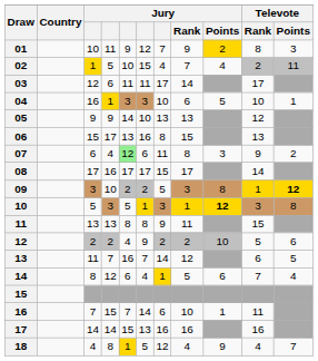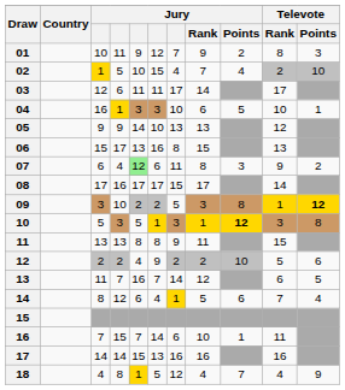 <table class="sortable wikitable collapsible plainrowheaders" style="text-align:center;">
 <tr>
 </tr>
 <tr>
 <th scope="col" rowspan="2">Draw</th>
 <th scope="col" rowspan="2">Country</th>
 <th scope="col" colspan="7">Jury</th>
 <th scope="col" colspan="2">Televote</th>
 </tr>
 <tr>
 <th scope="col"><small></small></th>
 <th scope="col"><small></small></th>
 <th scope="col"><small></small></th>
 <th scope="col"><small></small></th>
 <th scope="col"><small></small></th>
 <th scope="col">Rank</th>
 <th scope="col">Points</th>
 <th scope="col">Rank</th>
 <th scope="col">Points</th>
 </tr>
 <tr>
 <th scope="row" style="text-align:center;">01</th>
 <td style="text-align:left;"></td>
 <td>10</td>
 <td>11</td>
 <td>9</td>
 <td>12</td>
 <td>7</td>
 <td>9</td>
-<td style="background: gold;">2</td>
+<td>2</td>
 <td>8</td>
 <td>3</td>
 </tr>
 <tr>
 <th scope="row" style="text-align:center;">02</th>
 <td style="text-align:left;"></td>
 <td style="background:gold;">1</td>
 <td>5</td>
 <td>10</td>
 <td>15</td>
 <td>4</td>
 <td>7</td>
 <td>4</td>
 <td style="background:silver;">2</td>
-<td style="background:silver;">11</td>
+<td style="background:silver;">10</td>
 </tr>
 <tr>
 <th scope="row" style="text-align:center;">03</th>
 <td style="text-align:left;"></td>
 <td>12</td>
 <td>6</td>
 <td>11</td>
 <td>11</td>
 <td>17</td>
 <td>14</td>
 <td style="background:#AAAAAA;"></td>
 <td>17</td>
 <td style="background:#AAAAAA;"></td>
 </tr>
 <tr>
 <th scope="row" style="text-align:center;">04</th>
 <td style="text-align:left;"></td>
 <td>16</td>
 <td style="background:gold;">1</td>
 <td style="background:#CC9966;">3</td>
 <td style="background:#CC9966;">3</td>
 <td>10</td>
 <td>6</td>
 <td>5</td>
 <td>10</td>
 <td>1</td>
 </tr>
 <tr>
 <th scope="row" style="text-align:center;">05</th>
 <td style="text-align:left;"></td>
 <td>9</td>
 <td>9</td>
 <td>14</td>
 <td>10</td>
 <td>13</td>
 <td>13</td>
 <td style="background:#AAAAAA;"></td>
 <td>12</td>
 <td style="background:#AAAAAA;"></td>
 </tr>
 <tr>
 <th scope="row" style="text-align:center;">06</th>
 <td style="text-align:left;"></td>
 <td>15</td>
 <td>17</td>
 <td>13</td>
 <td>16</td>
 <td>8</td>
 <td>15</td>
 <td style="background:#AAAAAA;"></td>
 <td>13</td>
 <td style="background:#AAAAAA;"></td>
 </tr>
 <tr>
 <th scope="row" style="text-align:center;">07</th>
 <td style="text-align:left;"></td>
 <td>6</td>
 <td>4</td>
 <td style="background: lightgreen;">12</td>
 <td>6</td>
 <td>11</td>
 <td>8</td>
 <td>3</td>
 <td>9</td>
 <td>2</td>
 </tr>
 <tr>
 <th scope="row" style="text-align:center;">08</th>
 <td style="text-align:left;"></td>
 <td>17</td>
 <td>16</td>
 <td>17</td>
 <td>17</td>
 <td>15</td>
 <td>17</td>
 <td style="background:#AAAAAA;"></td>
 <td>14</td>
 <td style="background:#AAAAAA;"></td>
 </tr>
 <tr>
 <th scope="row" style="text-align:center;">09</th>
 <td style="text-align:left;"></td>
 <td style="background:#CC9966;">3</td>
 <td>10</td>
 <td style="background:silver;">2</td>
 <td style="background:silver;">2</td>
 <td>5</td>
 <td style="background:#CC9966;">3</td>
 <td style="background:#CC9966;">8</td>
 <td style="background:gold;">1</td>
 <td style="background:gold;"><strong>12</strong></td>
 </tr>
 <tr>
 <th scope="row" style="text-align:center;">10</th>
 <td style="text-align:left;"></td>
 <td>5</td>
 <td style="background:#CC9966;">3</td>
 <td>5</td>
 <td style="background:gold;">1</td>
 <td style="background:#CC9966;">3</td>
 <td style="background:gold;">1</td>
 <td style="background:gold;"><strong>12</strong></td>
 <td style="background:#CC9966;">3</td>
 <td style="background:#CC9966;">8</td>
 </tr>
 <tr>
 <th scope="row" style="text-align:center;">11</th>
 <td style="text-align:left;"></td>
 <td>13</td>
 <td>13</td>
 <td>8</td>
 <td>8</td>
 <td>9</td>
 <td>11</td>
 <td style="background:#AAAAAA;"></td>
 <td>15</td>
 <td style="background:#AAAAAA;"></td>
 </tr>
 <tr>
 <th scope="row" style="text-align:center;">12</th>
 <td style="text-align:left;"></td>
 <td style="background:silver;">2</td>
 <td style="background:silver;">2</td>
 <td>4</td>
 <td>9</td>
 <td style="background:silver;">2</td>
 <td style="background:silver;">2</td>
 <td style="background:silver;">10</td>
 <td>5</td>
 <td>6</td>
 </tr>
 <tr>
 <th scope="row" style="text-align:center;">13</th>
 <td style="text-align:left;"></td>
 <td>11</td>
 <td>7</td>
 <td>16</td>
 <td>7</td>
 <td>14</td>
 <td>12</td>
 <td style="background:#AAAAAA;"></td>
 <td>6</td>
 <td>5</td>
 </tr>
 <tr>
 <th scope="row" style="text-align:center;">14</th>
 <td style="text-align:left;"></td>
 <td>8</td>
 <td>12</td>
 <td>6</td>
 <td>4</td>
 <td style="background:gold;">1</td>
 <td>5</td>
 <td>6</td>
 <td>7</td>
 <td>4</td>
 </tr>
 <tr class="sortbottom">
 <th scope="row" style="text-align:center;">15</th>
 <td style="text-align:left;"></td>
 <td style="background:#AAAAAA;"></td>
 <td style="background:#AAAAAA;"></td>
 <td style="background:#AAAAAA;"></td>
 <td style="background:#AAAAAA;"></td>
 <td style="background:#AAAAAA;"></td>
 <td style="background:#AAAAAA;"></td>
 <td style="background:#AAAAAA;"></td>
 <td style="background:#AAAAAA;"></td>
 <td style="background:#AAAAAA;"></td>
 </tr>
 <tr>
 <th scope="row" style="text-align:center;">16</th>
 <td style="text-align:left;"></td>
 <td>7</td>
 <td>15</td>
 <td>7</td>
 <td>14</td>
 <td>6</td>
 <td>10</td>
 <td>1</td>
 <td>11</td>
 <td style="background:#AAAAAA;"></td>
 </tr>
 <tr>
 <th scope="row" style="text-align:center;">17</th>
 <td style="text-align:left;"></td>
 <td>14</td>
 <td>14</td>
 <td>15</td>
 <td>13</td>
 <td>16</td>
 <td>16</td>
 <td style="background:#AAAAAA;"></td>
 <td>16</td>
 <td style="background:#AAAAAA;"></td>
 </tr>
 <tr>
 <th scope="row" style="text-align:center;">18</th>
 <td style="text-align:left;"></td>
 <td>4</td>
 <td>8</td>
 <td style="background:gold;">1</td>
 <td>5</td>
 <td>12</td>
 <td>4</td>
+<td>7</td>
+<td>4</td>
 <td>9</td>
-<td>4</td>
-<td>7</td>
 </tr>
 </table>
